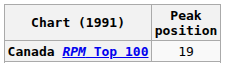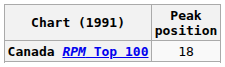 <table class="wikitable sortable plainrowheaders" style="text-align:center">
 <tr>
 <th>Chart (1991)</th>
 <th>Peak<br>position</th>
 </tr>
 <tr>
 <th scope="row">Canada <a href='#'><em>RPM</em> Top 100</a></th>
-<td>19</td>
+<td>18</td>
 </tr>
 <tr>
 </tr>
 <tr>
 </tr>
 </table>
